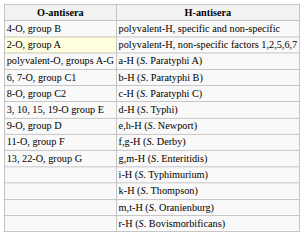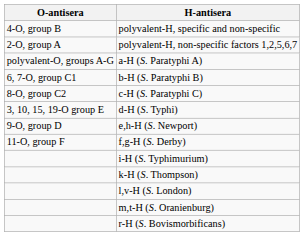 <table class="wikitable">
 <tr>
 <th>O-antisera</th>
 <th>H-antisera</th>
 </tr>
 <tr>
 <td>4-O, group B</td>
 <td>polyvalent-H, specific and non-specific</td>
 </tr>
 <tr>
-<td style="background: lightyellow;">2-O, group A</td>
+<td>2-O, group A</td>
 <td>polyvalent-H, non-specific factors 1,2,5,6,7</td>
 </tr>
 <tr>
 <td>polyvalent-O, groups A-G</td>
 <td>a-H    (<em>S</em>. Paratyphi A)</td>
 </tr>
 <tr>
 <td>6, 7-O, group C1</td>
 <td>b-H    (<em>S</em>. Paratyphi B)</td>
 </tr>
 <tr>
 <td>8-O, group C2</td>
 <td>c-H    (<em>S</em>. Paratyphi C)</td>
 </tr>
 <tr>
 <td>3, 10, 15, 19-O group E</td>
 <td>d-H    (<em>S</em>. Typhi)</td>
 </tr>
 <tr>
 <td>9-O, group D</td>
 <td>e,h-H  (<em>S</em>. Newport)</td>
 </tr>
 <tr>
 <td>11-O, group F</td>
 <td>f,g-H   (<em>S</em>. Derby)</td>
 </tr>
 <tr>
-<td>13, 22-O, group G</td>
-<td>g,m-H (<em>S</em>. Enteritidis)</td>
-</tr>
-<tr>
 <td> </td>
 <td>i-H     (<em>S</em>. Typhimurium)</td>
 </tr>
 <tr>
 <td> </td>
 <td>k-H    (<em>S</em>. Thompson)</td>
+</tr>
+<tr>
+<td> </td>
+<td>l,v-H   (<em>S</em>. London)</td>
 </tr>
 <tr>
 <td> </td>
 <td>m,t-H  (<em>S</em>. Oranienburg)</td>
 </tr>
 <tr>
 <td> </td>
 <td>r-H      (<em>S</em>. Bovismorbificans)</td>
 </tr>
 </table>
